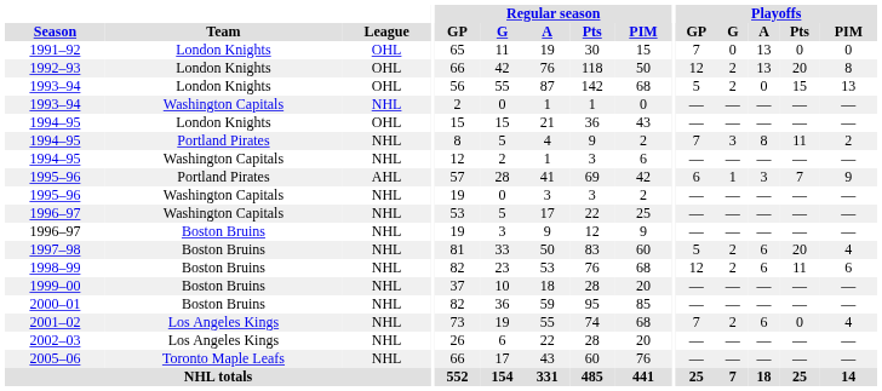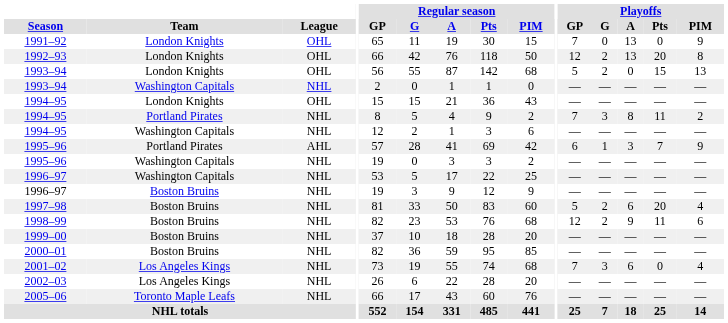 <table border="0" cellpadding="1" cellspacing="0" style="text-align:center; width:60em">
 <tr bgcolor="#e0e0e0">
 <th colspan="3" bgcolor="#ffffff"></th>
 <th rowspan="100" bgcolor="#ffffff"></th>
 <th colspan="5"><a href='#'>Regular season</a></th>
 <th rowspan="100" bgcolor="#ffffff"></th>
 <th colspan="5"><a href='#'>Playoffs</a></th>
 </tr>
 <tr bgcolor="#e0e0e0">
 <th><a href='#'>Season</a></th>
 <th>Team</th>
 <th>League</th>
 <th>GP</th>
 <th><a href='#'>G</a></th>
 <th><a href='#'>A</a></th>
 <th><a href='#'>Pts</a></th>
 <th><a href='#'>PIM</a></th>
 <th>GP</th>
 <th>G</th>
 <th>A</th>
 <th>Pts</th>
 <th>PIM</th>
 </tr>
 <tr>
 <td><a href='#'>1991–92</a></td>
 <td><a href='#'>London Knights</a></td>
 <td><a href='#'>OHL</a></td>
 <td>65</td>
 <td>11</td>
 <td>19</td>
 <td>30</td>
 <td>15</td>
 <td>7</td>
 <td>0</td>
 <td>13</td>
 <td>0</td>
-<td>0</td>
+<td>9</td>
 </tr>
 <tr bgcolor="#f0f0f0">
 <td><a href='#'>1992–93</a></td>
 <td>London Knights</td>
 <td>OHL</td>
 <td>66</td>
 <td>42</td>
 <td>76</td>
 <td>118</td>
 <td>50</td>
 <td>12</td>
 <td>2</td>
 <td>13</td>
 <td>20</td>
 <td>8</td>
 </tr>
 <tr>
 <td><a href='#'>1993–94</a></td>
 <td>London Knights</td>
 <td>OHL</td>
 <td>56</td>
 <td>55</td>
 <td>87</td>
 <td>142</td>
 <td>68</td>
 <td>5</td>
 <td>2</td>
 <td>0</td>
 <td>15</td>
 <td>13</td>
 </tr>
 <tr bgcolor="#f0f0f0">
 <td><a href='#'>1993–94</a></td>
 <td><a href='#'>Washington Capitals</a></td>
 <td><a href='#'>NHL</a></td>
 <td>2</td>
 <td>0</td>
 <td>1</td>
 <td>1</td>
 <td>0</td>
 <td>—</td>
 <td>—</td>
 <td>—</td>
 <td>—</td>
 <td>—</td>
 </tr>
 <tr>
 <td><a href='#'>1994–95</a></td>
 <td>London Knights</td>
 <td>OHL</td>
 <td>15</td>
 <td>15</td>
 <td>21</td>
 <td>36</td>
 <td>43</td>
 <td>—</td>
 <td>—</td>
 <td>—</td>
 <td>—</td>
 <td>—</td>
 </tr>
 <tr bgcolor="#f0f0f0">
 <td><a href='#'>1994–95</a></td>
 <td><a href='#'>Portland Pirates</a></td>
 <td>NHL</td>
 <td>8</td>
 <td>5</td>
 <td>4</td>
 <td>9</td>
 <td>2</td>
 <td>7</td>
 <td>3</td>
 <td>8</td>
 <td>11</td>
 <td>2</td>
 </tr>
 <tr>
 <td><a href='#'>1994–95</a></td>
 <td>Washington Capitals</td>
 <td>NHL</td>
 <td>12</td>
 <td>2</td>
 <td>1</td>
 <td>3</td>
 <td>6</td>
 <td>—</td>
 <td>—</td>
 <td>—</td>
 <td>—</td>
 <td>—</td>
 </tr>
 <tr bgcolor="#f0f0f0">
 <td><a href='#'>1995–96</a></td>
 <td>Portland Pirates</td>
 <td>AHL</td>
 <td>57</td>
 <td>28</td>
 <td>41</td>
 <td>69</td>
 <td>42</td>
 <td>6</td>
 <td>1</td>
 <td>3</td>
 <td>7</td>
 <td>9</td>
 </tr>
 <tr>
 <td><a href='#'>1995–96</a></td>
 <td>Washington Capitals</td>
 <td>NHL</td>
 <td>19</td>
 <td>0</td>
 <td>3</td>
 <td>3</td>
 <td>2</td>
 <td>—</td>
 <td>—</td>
 <td>—</td>
 <td>—</td>
 <td>—</td>
 </tr>
 <tr bgcolor="#f0f0f0">
 <td><a href='#'>1996–97</a></td>
 <td>Washington Capitals</td>
 <td>NHL</td>
 <td>53</td>
 <td>5</td>
 <td>17</td>
 <td>22</td>
 <td>25</td>
 <td>—</td>
 <td>—</td>
 <td>—</td>
 <td>—</td>
 <td>—</td>
 </tr>
 <tr>
 <td>1996–97</td>
 <td><a href='#'>Boston Bruins</a></td>
 <td>NHL</td>
 <td>19</td>
 <td>3</td>
 <td>9</td>
 <td>12</td>
 <td>9</td>
 <td>—</td>
 <td>—</td>
 <td>—</td>
 <td>—</td>
 <td>—</td>
 </tr>
 <tr bgcolor="#f0f0f0">
 <td><a href='#'>1997–98</a></td>
 <td>Boston Bruins</td>
 <td>NHL</td>
 <td>81</td>
 <td>33</td>
 <td>50</td>
 <td>83</td>
 <td>60</td>
 <td>5</td>
 <td>2</td>
 <td>6</td>
 <td>20</td>
 <td>4</td>
 </tr>
 <tr>
 <td><a href='#'>1998–99</a></td>
 <td>Boston Bruins</td>
 <td>NHL</td>
 <td>82</td>
 <td>23</td>
 <td>53</td>
 <td>76</td>
 <td>68</td>
 <td>12</td>
 <td>2</td>
-<td>6</td>
+<td>9</td>
 <td>11</td>
 <td>6</td>
 </tr>
 <tr bgcolor="#f0f0f0">
 <td><a href='#'>1999–00</a></td>
 <td>Boston Bruins</td>
 <td>NHL</td>
 <td>37</td>
 <td>10</td>
 <td>18</td>
 <td>28</td>
 <td>20</td>
 <td>—</td>
 <td>—</td>
 <td>—</td>
 <td>—</td>
 <td>—</td>
 </tr>
 <tr>
 <td><a href='#'>2000–01</a></td>
 <td>Boston Bruins</td>
 <td>NHL</td>
 <td>82</td>
 <td>36</td>
 <td>59</td>
 <td>95</td>
 <td>85</td>
 <td>—</td>
 <td>—</td>
 <td>—</td>
 <td>—</td>
 <td>—</td>
 </tr>
 <tr bgcolor="#f0f0f0">
 <td><a href='#'>2001–02</a></td>
 <td><a href='#'>Los Angeles Kings</a></td>
 <td>NHL</td>
 <td>73</td>
 <td>19</td>
 <td>55</td>
 <td>74</td>
 <td>68</td>
 <td>7</td>
-<td>2</td>
+<td>3</td>
 <td>6</td>
 <td>0</td>
 <td>4</td>
 </tr>
 <tr>
 <td><a href='#'>2002–03</a></td>
 <td>Los Angeles Kings</td>
 <td>NHL</td>
 <td>26</td>
 <td>6</td>
 <td>22</td>
 <td>28</td>
 <td>20</td>
 <td>—</td>
 <td>—</td>
 <td>—</td>
 <td>—</td>
 <td>—</td>
 </tr>
 <tr bgcolor="#f0f0f0">
 <td><a href='#'>2005–06</a></td>
 <td><a href='#'>Toronto Maple Leafs</a></td>
 <td>NHL</td>
 <td>66</td>
 <td>17</td>
 <td>43</td>
 <td>60</td>
 <td>76</td>
 <td>—</td>
 <td>—</td>
 <td>—</td>
 <td>—</td>
 <td>—</td>
 </tr>
 <tr bgcolor="#e0e0e0">
 <th colspan="3">NHL totals</th>
 <th>552</th>
 <th>154</th>
 <th>331</th>
 <th>485</th>
 <th>441</th>
 <th>25</th>
 <th>7</th>
 <th>18</th>
 <th>25</th>
 <th>14</th>
 </tr>
 </table>
